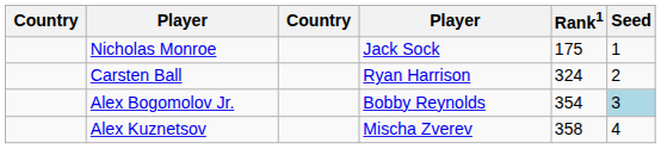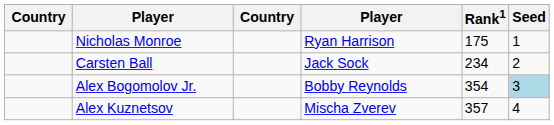 <table class="sortable wikitable">
 <tr>
 <th width="70">Country</th>
 <th width="175">Player</th>
 <th width="70">Country</th>
 <th width="175">Player</th>
 <th>Rank<sup>1</sup></th>
 <th>Seed</th>
 </tr>
 <tr>
 <td></td>
 <td><a href='#'>Nicholas Monroe</a></td>
 <td></td>
-<td><a href='#'>Jack Sock</a></td>
+<td><a href='#'>Ryan Harrison</a></td>
 <td>175</td>
 <td>1</td>
 </tr>
 <tr>
 <td></td>
 <td><a href='#'>Carsten Ball</a></td>
 <td></td>
-<td><a href='#'>Ryan Harrison</a></td>
-<td>324</td>
+<td><a href='#'>Jack Sock</a></td>
+<td>234</td>
 <td>2</td>
 </tr>
 <tr>
 <td></td>
 <td><a href='#'>Alex Bogomolov Jr.</a></td>
 <td></td>
 <td><a href='#'>Bobby Reynolds</a></td>
 <td>354</td>
 <td style="background: lightblue;">3</td>
 </tr>
 <tr>
 <td></td>
 <td><a href='#'>Alex Kuznetsov</a></td>
 <td></td>
 <td><a href='#'>Mischa Zverev</a></td>
-<td>358</td>
+<td>357</td>
 <td>4</td>
 </tr>
 </table>
